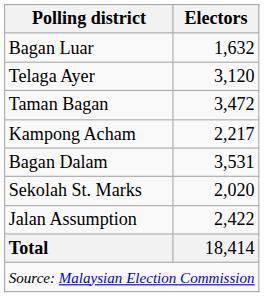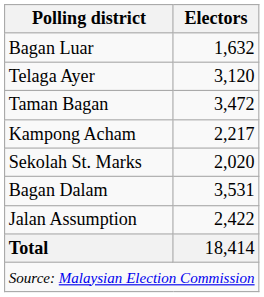 <table class="wikitable sortable">
 <tr>
 <th>Polling district</th>
 <th>Electors</th>
 </tr>
 <tr>
 <td>Bagan Luar</td>
 <td align="right">1,632</td>
 </tr>
 <tr>
 <td>Telaga Ayer</td>
 <td align="right">3,120</td>
 </tr>
 <tr>
 <td>Taman Bagan</td>
 <td align="right">3,472</td>
 </tr>
 <tr>
 <td>Kampong Acham</td>
 <td align="right">2,217</td>
 </tr>
 <tr>
+<td>Sekolah St. Marks</td>
+<td align="right">2,020</td>
+</tr>
+<tr>
 <td>Bagan Dalam</td>
 <td align="right">3,531</td>
-</tr>
-<tr>
-<td>Sekolah St. Marks</td>
-<td align="right">2,020</td>
 </tr>
 <tr>
 <td>Jalan Assumption</td>
 <td align="right">2,422</td>
 </tr>
 <tr>
 <td style="background: #f2f2f2"><strong>Total</strong></td>
 <td style="background: #f2f2f2" align="right">18,414</td>
 </tr>
 <tr>
 <td colspan="2"  align="right"><small><em>Source: <a href='#'>Malaysian Election Commission</a></em></small></td>
 </tr>
 </table>
